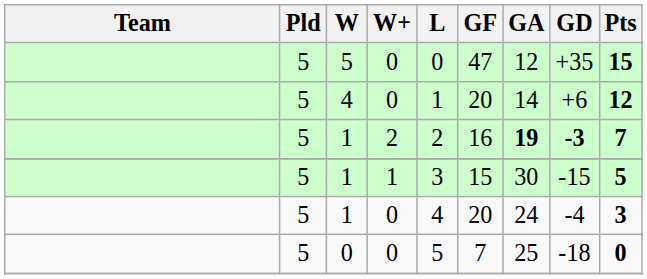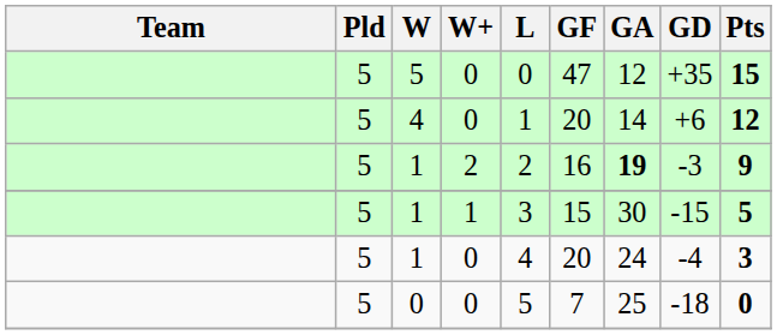 <table class="wikitable" style="text-align:center;">
 <tr>
 <th width=175>Team</th>
 <th width=20 abbr="Played">Pld</th>
 <th width=20 abbr="Won">W</th>
 <th width=20 abbr="Won">W+</th>
 <th width=20 abbr="Lost">L</th>
 <th width=20 abbr="Goals for">GF</th>
 <th width=20 abbr="Goals against">GA</th>
 <th width=20 abbr="Goal difference">GD</th>
 <th width=20 abbr="Points">Pts</th>
 </tr>
 <tr style="background:#ccffcc;">
 <td style="text-align:left;"></td>
 <td>5</td>
 <td>5</td>
 <td>0</td>
 <td>0</td>
 <td>47</td>
 <td>12</td>
 <td>+35</td>
 <td><strong>15</strong></td>
 </tr>
 <tr style="background:#ccffcc;">
 <td style="text-align:left;"></td>
 <td>5</td>
 <td>4</td>
 <td>0</td>
 <td>1</td>
 <td>20</td>
 <td>14</td>
 <td>+6</td>
 <td><strong>12</strong></td>
 </tr>
 <tr style="background:#ccffcc;">
 <td style="text-align:left;"></td>
 <td>5</td>
 <td>1</td>
 <td>2</td>
 <td>2</td>
 <td>16</td>
 <td><strong>19</strong></td>
-<td><strong>-3</strong></td>
-<td><strong>7</strong></td>
+<td>-3</td>
+<td><strong>9</strong></td>
 </tr>
 <tr>
 </tr>
 <tr style="background:#ccffcc;">
 <td style="text-align:left;"></td>
 <td>5</td>
 <td>1</td>
 <td>1</td>
 <td>3</td>
 <td>15</td>
 <td>30</td>
 <td>-15</td>
 <td><strong>5</strong></td>
 </tr>
 <tr>
 <td style="text-align:left;"></td>
 <td>5</td>
 <td>1</td>
 <td>0</td>
 <td>4</td>
 <td>20</td>
 <td>24</td>
 <td>-4</td>
 <td><strong>3</strong></td>
 </tr>
 <tr>
 <td style="text-align:left;"></td>
 <td>5</td>
 <td>0</td>
 <td>0</td>
 <td>5</td>
 <td>7</td>
 <td>25</td>
 <td>-18</td>
 <td><strong>0</strong></td>
 </tr>
 <tr>
 </tr>
 </table>
